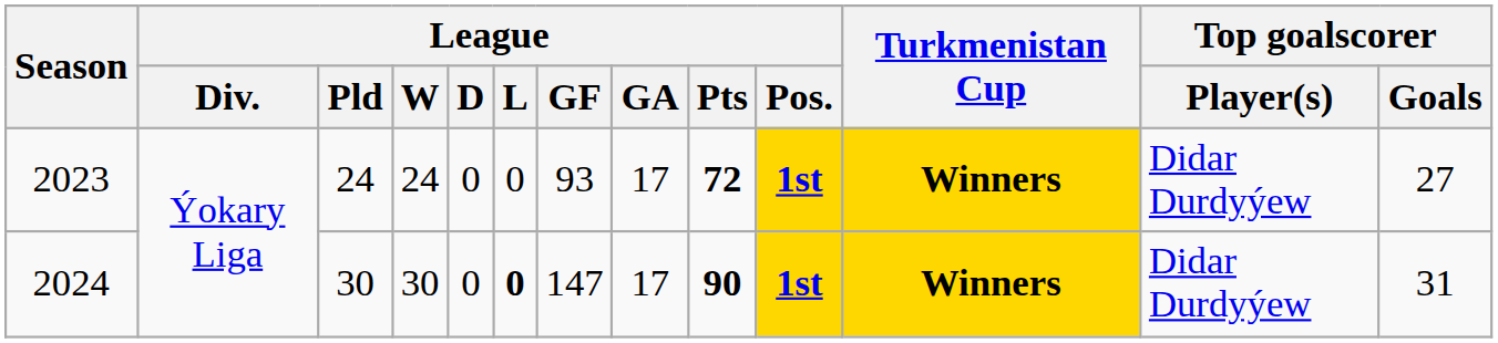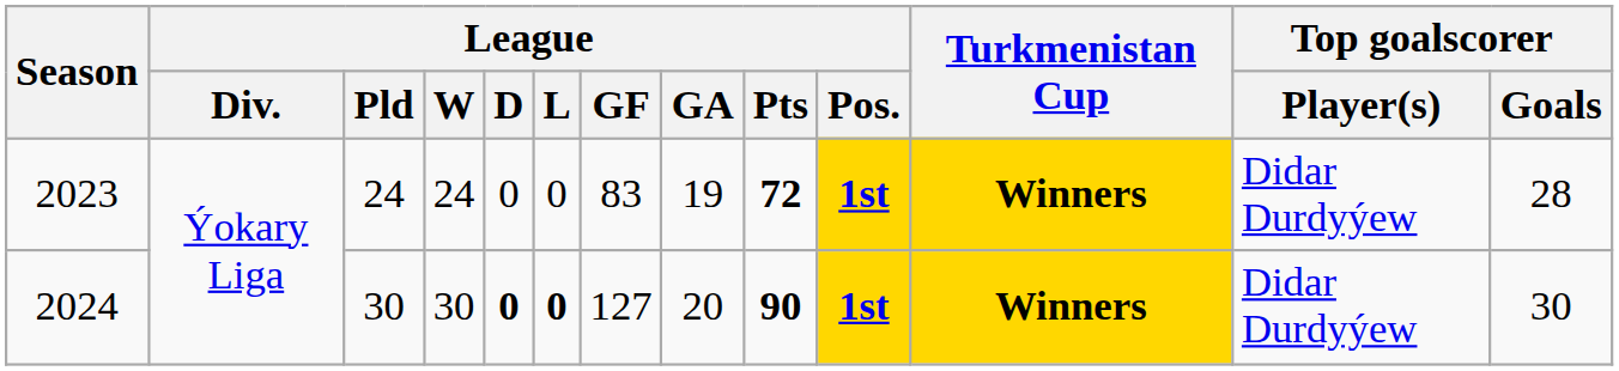 <table class="wikitable" width="70%" style="text-align:center;">
 <tr>
 <th rowspan="2">Season</th>
 <th colspan="9">League</th>
 <th rowspan="2"><a href='#'>Turkmenistan Cup</a></th>
 <th colspan="2">Top goalscorer</th>
 </tr>
 <tr>
 <th>Div.</th>
 <th>Pld</th>
 <th>W</th>
 <th>D</th>
 <th>L</th>
 <th>GF</th>
 <th>GA</th>
 <th>Pts</th>
 <th>Pos.</th>
 <th>Player(s)</th>
 <th>Goals</th>
 </tr>
 <tr>
 <td align=center>2023</td>
 <td rowspan="2" align="center"><a href='#'>Ýokary Liga</a></td>
 <td align=center>24</td>
 <td align=center>24</td>
 <td align=center>0</td>
 <td align=center>0</td>
-<td align=center>93</td>
-<td align=center>17</td>
+<td align=center>83</td>
+<td align=center>19</td>
 <td align=center><strong>72</strong></td>
 <td style="text-align:center; background:gold;"><strong><a href='#'>1st</a></strong></td>
 <td style="text-align:center; background:gold;"><strong>Winners</strong></td>
 <td align=left> <a href='#'>Didar Durdyýew</a></td>
-<td align=center>27</td>
+<td align=center>28</td>
 </tr>
 <tr>
 <td align=center>2024</td>
 <td align=center>30</td>
 <td align=center>30</td>
-<td align=center>0</td>
 <td align=center><strong>0</strong></td>
-<td align=center>147</td>
-<td align=center>17</td>
+<td align=center><strong>0</strong></td>
+<td align=center>127</td>
+<td align=center>20</td>
 <td align=center><strong>90</strong></td>
 <td style="text-align:center; background:gold;"><strong><a href='#'>1st</a></strong></td>
 <td style="text-align:center; background:gold;"><strong>Winners</strong></td>
 <td align=left> <a href='#'>Didar Durdyýew</a></td>
-<td align=center>31</td>
+<td align=center>30</td>
 </tr>
 </table>
